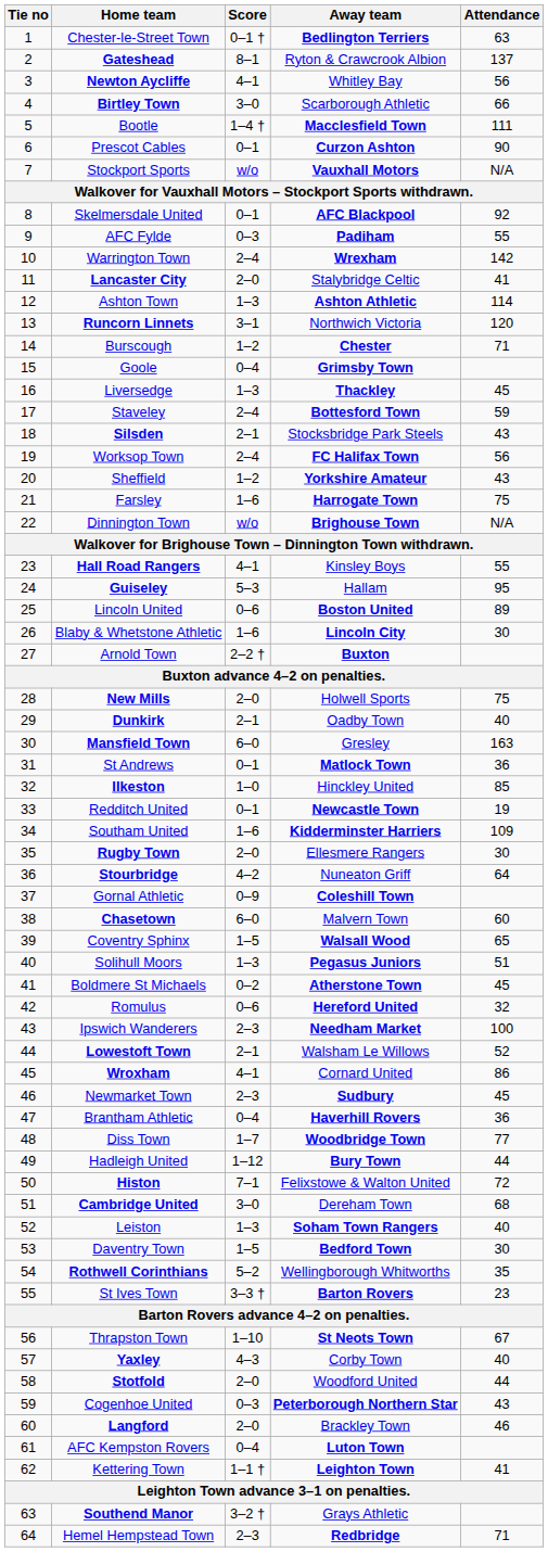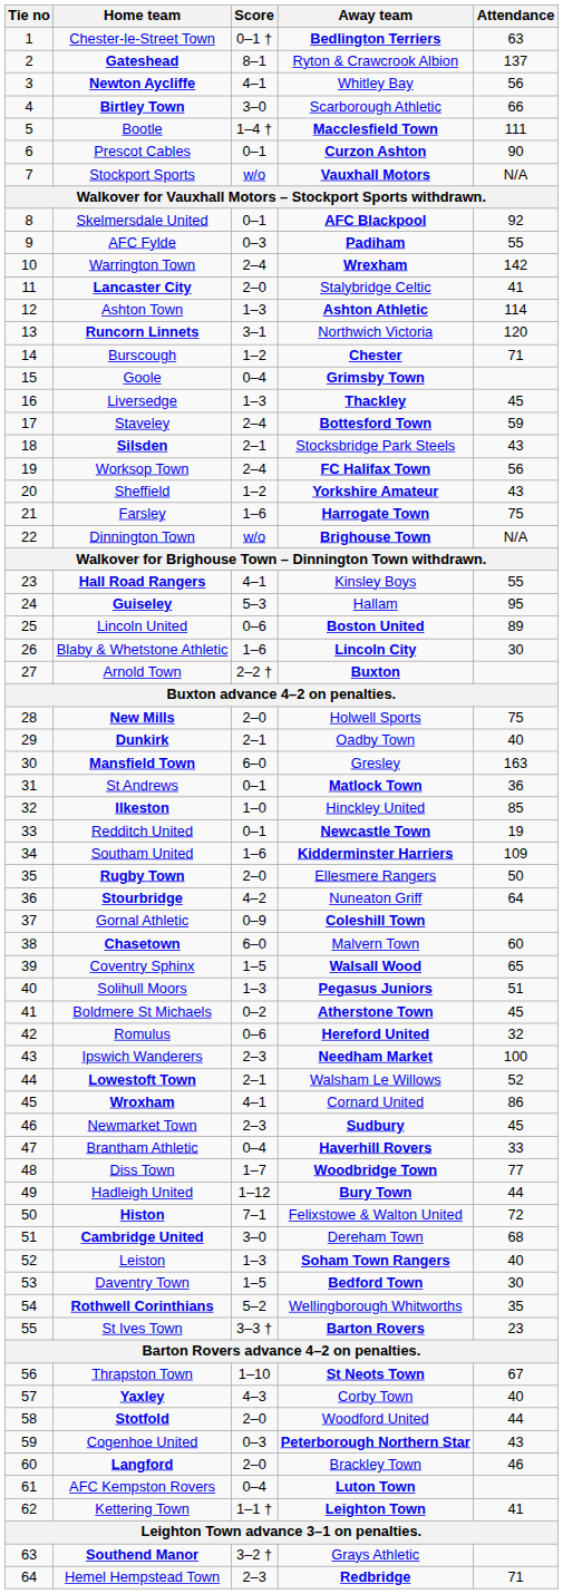 <table class="wikitable" style="text-align:center">
 <tr>
 <th>Tie no</th>
 <th>Home team</th>
 <th>Score</th>
 <th>Away team</th>
 <th>Attendance</th>
 </tr>
 <tr>
 <td>1</td>
 <td><a href='#'>Chester-le-Street Town</a></td>
 <td>0–1 †</td>
 <td><strong><a href='#'>Bedlington Terriers</a></strong></td>
 <td>63</td>
 </tr>
 <tr>
 <td>2</td>
 <td><strong><a href='#'>Gateshead</a></strong></td>
 <td>8–1</td>
 <td><a href='#'>Ryton & Crawcrook Albion</a></td>
 <td>137</td>
 </tr>
 <tr>
 <td>3</td>
 <td><strong><a href='#'>Newton Aycliffe</a></strong></td>
 <td>4–1</td>
 <td><a href='#'>Whitley Bay</a></td>
 <td>56</td>
 </tr>
 <tr>
 <td>4</td>
 <td><strong><a href='#'>Birtley Town</a></strong></td>
 <td>3–0</td>
 <td><a href='#'>Scarborough Athletic</a></td>
 <td>66</td>
 </tr>
 <tr>
 <td>5</td>
 <td><a href='#'>Bootle</a></td>
 <td>1–4 †</td>
 <td><strong><a href='#'>Macclesfield Town</a></strong></td>
 <td>111</td>
 </tr>
 <tr>
 <td>6</td>
 <td><a href='#'>Prescot Cables</a></td>
 <td>0–1</td>
 <td><strong><a href='#'>Curzon Ashton</a></strong></td>
 <td>90</td>
 </tr>
 <tr>
 <td>7</td>
 <td><a href='#'>Stockport Sports</a></td>
 <td><a href='#'>w/o</a></td>
 <td><strong><a href='#'>Vauxhall Motors</a></strong></td>
 <td>N/A</td>
 </tr>
 <tr>
 <th colspan="5">Walkover for Vauxhall Motors – Stockport Sports withdrawn.</th>
 </tr>
 <tr>
 <td>8</td>
 <td><a href='#'>Skelmersdale United</a></td>
 <td>0–1</td>
 <td><strong><a href='#'>AFC Blackpool</a></strong></td>
 <td>92</td>
 </tr>
 <tr>
 <td>9</td>
 <td><a href='#'>AFC Fylde</a></td>
 <td>0–3</td>
 <td><strong><a href='#'>Padiham</a></strong></td>
 <td>55</td>
 </tr>
 <tr>
 <td>10</td>
 <td><a href='#'>Warrington Town</a></td>
 <td>2–4</td>
 <td><strong><a href='#'>Wrexham</a></strong></td>
 <td>142</td>
 </tr>
 <tr>
 <td>11</td>
 <td><strong><a href='#'>Lancaster City</a></strong></td>
 <td>2–0</td>
 <td><a href='#'>Stalybridge Celtic</a></td>
 <td>41</td>
 </tr>
 <tr>
 <td>12</td>
 <td><a href='#'>Ashton Town</a></td>
 <td>1–3</td>
 <td><strong><a href='#'>Ashton Athletic</a></strong></td>
 <td>114</td>
 </tr>
 <tr>
 <td>13</td>
 <td><strong><a href='#'>Runcorn Linnets</a></strong></td>
 <td>3–1</td>
 <td><a href='#'>Northwich Victoria</a></td>
 <td>120</td>
 </tr>
 <tr>
 <td>14</td>
 <td><a href='#'>Burscough</a></td>
 <td>1–2</td>
 <td><strong><a href='#'>Chester</a></strong></td>
 <td>71</td>
 </tr>
 <tr>
 <td>15</td>
 <td><a href='#'>Goole</a></td>
 <td>0–4</td>
 <td><strong><a href='#'>Grimsby Town</a></strong></td>
 <td></td>
 </tr>
 <tr>
 <td>16</td>
 <td><a href='#'>Liversedge</a></td>
 <td>1–3</td>
 <td><strong><a href='#'>Thackley</a></strong></td>
 <td>45</td>
 </tr>
 <tr>
 <td>17</td>
 <td><a href='#'>Staveley</a></td>
 <td>2–4</td>
 <td><strong><a href='#'>Bottesford Town</a></strong></td>
 <td>59</td>
 </tr>
 <tr>
 <td>18</td>
 <td><strong><a href='#'>Silsden</a></strong></td>
 <td>2–1</td>
 <td><a href='#'>Stocksbridge Park Steels</a></td>
 <td>43</td>
 </tr>
 <tr>
 <td>19</td>
 <td><a href='#'>Worksop Town</a></td>
 <td>2–4</td>
 <td><strong><a href='#'>FC Halifax Town</a></strong></td>
 <td>56</td>
 </tr>
 <tr>
 <td>20</td>
 <td><a href='#'>Sheffield</a></td>
 <td>1–2</td>
 <td><strong><a href='#'>Yorkshire Amateur</a></strong></td>
 <td>43</td>
 </tr>
 <tr>
 <td>21</td>
 <td><a href='#'>Farsley</a></td>
 <td>1–6</td>
 <td><strong><a href='#'>Harrogate Town</a></strong></td>
 <td>75</td>
 </tr>
 <tr>
 <td>22</td>
 <td><a href='#'>Dinnington Town</a></td>
 <td><a href='#'>w/o</a></td>
 <td><strong><a href='#'>Brighouse Town</a></strong></td>
 <td>N/A</td>
 </tr>
 <tr>
 <th colspan="5">Walkover for Brighouse Town – Dinnington Town withdrawn.</th>
 </tr>
 <tr>
 <td>23</td>
 <td><strong><a href='#'>Hall Road Rangers</a></strong></td>
 <td>4–1</td>
 <td><a href='#'>Kinsley Boys</a></td>
 <td>55</td>
 </tr>
 <tr>
 <td>24</td>
 <td><strong><a href='#'>Guiseley</a></strong></td>
 <td>5–3</td>
 <td><a href='#'>Hallam</a></td>
 <td>95</td>
 </tr>
 <tr>
 <td>25</td>
 <td><a href='#'>Lincoln United</a></td>
 <td>0–6</td>
 <td><strong><a href='#'>Boston United</a></strong></td>
 <td>89</td>
 </tr>
 <tr>
 <td>26</td>
 <td><a href='#'>Blaby & Whetstone Athletic</a></td>
 <td>1–6</td>
 <td><strong><a href='#'>Lincoln City</a></strong></td>
 <td>30</td>
 </tr>
 <tr>
 <td>27</td>
 <td><a href='#'>Arnold Town</a></td>
 <td>2–2 †</td>
 <td><strong><a href='#'>Buxton</a></strong></td>
 <td></td>
 </tr>
 <tr>
 <th colspan="5">Buxton advance 4–2 on penalties.</th>
 </tr>
 <tr>
 <td>28</td>
 <td><strong><a href='#'>New Mills</a></strong></td>
 <td>2–0</td>
 <td><a href='#'>Holwell Sports</a></td>
 <td>75</td>
 </tr>
 <tr>
 <td>29</td>
 <td><strong><a href='#'>Dunkirk</a></strong></td>
 <td>2–1</td>
 <td><a href='#'>Oadby Town</a></td>
 <td>40</td>
 </tr>
 <tr>
 <td>30</td>
 <td><strong><a href='#'>Mansfield Town</a></strong></td>
 <td>6–0</td>
 <td><a href='#'>Gresley</a></td>
 <td>163</td>
 </tr>
 <tr>
 <td>31</td>
 <td><a href='#'>St Andrews</a></td>
 <td>0–1</td>
 <td><strong><a href='#'>Matlock Town</a></strong></td>
 <td>36</td>
 </tr>
 <tr>
 <td>32</td>
 <td><strong><a href='#'>Ilkeston</a></strong></td>
 <td>1–0</td>
 <td><a href='#'>Hinckley United</a></td>
 <td>85</td>
 </tr>
 <tr>
 <td>33</td>
 <td><a href='#'>Redditch United</a></td>
 <td>0–1</td>
 <td><strong><a href='#'>Newcastle Town</a></strong></td>
 <td>19</td>
 </tr>
 <tr>
 <td>34</td>
 <td><a href='#'>Southam United</a></td>
 <td>1–6</td>
 <td><strong><a href='#'>Kidderminster Harriers</a></strong></td>
 <td>109</td>
 </tr>
 <tr>
 <td>35</td>
 <td><strong><a href='#'>Rugby Town</a></strong></td>
 <td>2–0</td>
 <td><a href='#'>Ellesmere Rangers</a></td>
-<td>30</td>
+<td>50</td>
 </tr>
 <tr>
 <td>36</td>
 <td><strong><a href='#'>Stourbridge</a></strong></td>
 <td>4–2</td>
 <td><a href='#'>Nuneaton Griff</a></td>
 <td>64</td>
 </tr>
 <tr>
 <td>37</td>
 <td><a href='#'>Gornal Athletic</a></td>
 <td>0–9</td>
 <td><strong><a href='#'>Coleshill Town</a></strong></td>
 <td></td>
 </tr>
 <tr>
 <td>38</td>
 <td><strong><a href='#'>Chasetown</a></strong></td>
 <td>6–0</td>
 <td><a href='#'>Malvern Town</a></td>
 <td>60</td>
 </tr>
 <tr>
 <td>39</td>
 <td><a href='#'>Coventry Sphinx</a></td>
 <td>1–5</td>
 <td><strong><a href='#'>Walsall Wood</a></strong></td>
 <td>65</td>
 </tr>
 <tr>
 <td>40</td>
 <td><a href='#'>Solihull Moors</a></td>
 <td>1–3</td>
 <td><strong><a href='#'>Pegasus Juniors</a></strong></td>
 <td>51</td>
 </tr>
 <tr>
 <td>41</td>
 <td><a href='#'>Boldmere St Michaels</a></td>
 <td>0–2</td>
 <td><strong><a href='#'>Atherstone Town</a></strong></td>
 <td>45</td>
 </tr>
 <tr>
 <td>42</td>
 <td><a href='#'>Romulus</a></td>
 <td>0–6</td>
 <td><strong><a href='#'>Hereford United</a></strong></td>
 <td>32</td>
 </tr>
 <tr>
 <td>43</td>
 <td><a href='#'>Ipswich Wanderers</a></td>
 <td>2–3</td>
 <td><strong><a href='#'>Needham Market</a></strong></td>
 <td>100</td>
 </tr>
 <tr>
 <td>44</td>
 <td><strong><a href='#'>Lowestoft Town</a></strong></td>
 <td>2–1</td>
 <td><a href='#'>Walsham Le Willows</a></td>
 <td>52</td>
 </tr>
 <tr>
 <td>45</td>
 <td><strong><a href='#'>Wroxham</a></strong></td>
 <td>4–1</td>
 <td><a href='#'>Cornard United</a></td>
 <td>86</td>
 </tr>
 <tr>
 <td>46</td>
 <td><a href='#'>Newmarket Town</a></td>
 <td>2–3</td>
 <td><strong><a href='#'>Sudbury</a></strong></td>
 <td>45</td>
 </tr>
 <tr>
 <td>47</td>
 <td><a href='#'>Brantham Athletic</a></td>
 <td>0–4</td>
 <td><strong><a href='#'>Haverhill Rovers</a></strong></td>
-<td>36</td>
+<td>33</td>
 </tr>
 <tr>
 <td>48</td>
 <td><a href='#'>Diss Town</a></td>
 <td>1–7</td>
 <td><strong><a href='#'>Woodbridge Town</a></strong></td>
 <td>77</td>
 </tr>
 <tr>
 <td>49</td>
 <td><a href='#'>Hadleigh United</a></td>
 <td>1–12</td>
 <td><strong><a href='#'>Bury Town</a></strong></td>
 <td>44</td>
 </tr>
 <tr>
 <td>50</td>
 <td><strong><a href='#'>Histon</a></strong></td>
 <td>7–1</td>
 <td><a href='#'>Felixstowe & Walton United</a></td>
 <td>72</td>
 </tr>
 <tr>
 <td>51</td>
 <td><strong><a href='#'>Cambridge United</a></strong></td>
 <td>3–0</td>
 <td><a href='#'>Dereham Town</a></td>
 <td>68</td>
 </tr>
 <tr>
 <td>52</td>
 <td><a href='#'>Leiston</a></td>
 <td>1–3</td>
 <td><strong><a href='#'>Soham Town Rangers</a></strong></td>
 <td>40</td>
 </tr>
 <tr>
 <td>53</td>
 <td><a href='#'>Daventry Town</a></td>
 <td>1–5</td>
 <td><strong><a href='#'>Bedford Town</a></strong></td>
 <td>30</td>
 </tr>
 <tr>
 <td>54</td>
 <td><strong><a href='#'>Rothwell Corinthians</a></strong></td>
 <td>5–2</td>
 <td><a href='#'>Wellingborough Whitworths</a></td>
 <td>35</td>
 </tr>
 <tr>
 <td>55</td>
 <td><a href='#'>St Ives Town</a></td>
 <td>3–3 †</td>
 <td><strong><a href='#'>Barton Rovers</a></strong></td>
 <td>23</td>
 </tr>
 <tr>
 <th colspan="5">Barton Rovers advance 4–2 on penalties.</th>
 </tr>
 <tr>
 <td>56</td>
 <td><a href='#'>Thrapston Town</a></td>
 <td>1–10</td>
 <td><strong><a href='#'>St Neots Town</a></strong></td>
 <td>67</td>
 </tr>
 <tr>
 <td>57</td>
 <td><strong><a href='#'>Yaxley</a></strong></td>
 <td>4–3</td>
 <td><a href='#'>Corby Town</a></td>
 <td>40</td>
 </tr>
 <tr>
 <td>58</td>
 <td><strong><a href='#'>Stotfold</a></strong></td>
 <td>2–0</td>
 <td><a href='#'>Woodford United</a></td>
 <td>44</td>
 </tr>
 <tr>
 <td>59</td>
 <td><a href='#'>Cogenhoe United</a></td>
 <td>0–3</td>
 <td><strong><a href='#'>Peterborough Northern Star</a></strong></td>
 <td>43</td>
 </tr>
 <tr>
 <td>60</td>
 <td><strong><a href='#'>Langford</a></strong></td>
 <td>2–0</td>
 <td><a href='#'>Brackley Town</a></td>
 <td>46</td>
 </tr>
 <tr>
 <td>61</td>
 <td><a href='#'>AFC Kempston Rovers</a></td>
 <td>0–4</td>
 <td><strong><a href='#'>Luton Town</a></strong></td>
 <td></td>
 </tr>
 <tr>
 <td>62</td>
 <td><a href='#'>Kettering Town</a></td>
 <td>1–1 †</td>
 <td><strong><a href='#'>Leighton Town</a></strong></td>
 <td>41</td>
 </tr>
 <tr>
 <th colspan="5">Leighton Town advance 3–1 on penalties.</th>
 </tr>
 <tr>
 <td>63</td>
 <td><strong><a href='#'>Southend Manor</a></strong></td>
 <td>3–2 †</td>
 <td><a href='#'>Grays Athletic</a></td>
 <td></td>
 </tr>
 <tr>
 <td>64</td>
 <td><a href='#'>Hemel Hempstead Town</a></td>
 <td>2–3</td>
 <td><strong><a href='#'>Redbridge</a></strong></td>
 <td>71</td>
 </tr>
 </table>
